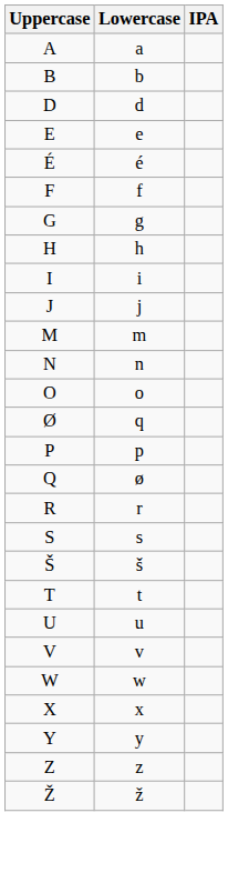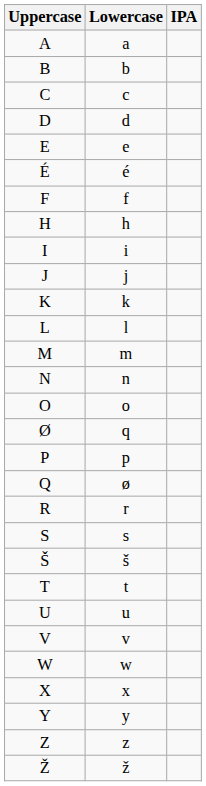 <table class="wikitable" style="text-align:center">
 <tr>
 <th>Uppercase</th>
 <th>Lowercase</th>
 <th>IPA</th>
 </tr>
 <tr>
 <td>A</td>
 <td>a</td>
 <td></td>
 </tr>
 <tr>
 <td>B</td>
 <td>b</td>
+<td></td>
+</tr>
+<tr>
+<td>C</td>
+<td>c</td>
 <td></td>
 </tr>
 <tr>
 <td>D</td>
 <td>d</td>
 <td></td>
 </tr>
 <tr>
 <td>E</td>
 <td>e</td>
 <td></td>
 </tr>
 <tr>
 <td>É</td>
 <td>é</td>
 <td></td>
 </tr>
 <tr>
 <td>F</td>
 <td>f</td>
 <td></td>
 </tr>
 <tr>
-<td>G</td>
-<td>g</td>
-<td></td>
-</tr>
-<tr>
 <td>H</td>
 <td>h</td>
 <td></td>
 </tr>
 <tr>
 <td>I</td>
 <td>i</td>
 <td></td>
 </tr>
 <tr>
 <td>J</td>
 <td>j</td>
+<td></td>
+</tr>
+<tr>
+<td>K</td>
+<td>k</td>
+<td></td>
+</tr>
+<tr>
+<td>L</td>
+<td>l</td>
 <td></td>
 </tr>
 <tr>
 <td>M</td>
 <td>m</td>
 <td></td>
 </tr>
 <tr>
 <td>N</td>
 <td>n</td>
 <td></td>
 </tr>
 <tr>
 <td>O</td>
 <td>o</td>
 <td></td>
 </tr>
 <tr>
 <td>Ø</td>
 <td>q</td>
 <td></td>
 </tr>
 <tr>
 <td>P</td>
 <td>p</td>
 <td></td>
 </tr>
 <tr>
 <td>Q</td>
 <td>ø</td>
 <td></td>
 </tr>
 <tr>
 <td>R</td>
 <td>r</td>
 <td></td>
 </tr>
 <tr>
 <td>S</td>
 <td>s</td>
 <td></td>
 </tr>
 <tr>
 <td>Š</td>
 <td>š</td>
 <td></td>
 </tr>
 <tr>
 <td>T</td>
 <td>t</td>
 <td></td>
 </tr>
 <tr>
 <td>U</td>
 <td>u</td>
 <td></td>
 </tr>
 <tr>
 <td>V</td>
 <td>v</td>
 <td></td>
 </tr>
 <tr>
 <td>W</td>
 <td>w</td>
 <td></td>
 </tr>
 <tr>
 <td>X</td>
 <td>x</td>
 <td></td>
 </tr>
 <tr>
 <td>Y</td>
 <td>y</td>
 <td></td>
 </tr>
 <tr>
 <td>Z</td>
 <td>z</td>
 <td></td>
 </tr>
 <tr>
 <td>Ž</td>
 <td>ž</td>
 <td></td>
 </tr>
 </table>
